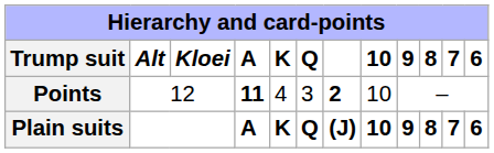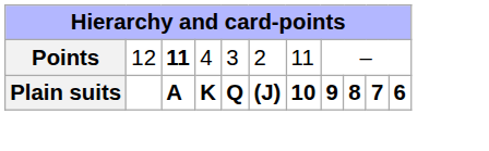 <table class="wikitable" align="float:left"  style="background-color:white">
 <tr style="background-color:#B3B7FF">
 <td colspan="12" align="center"><strong>Hierarchy and card-points</strong></td>
-</tr>
-<tr>
-<th>Trump suit</th>
-<td><strong><em>Alt</em></strong></td>
-<td><strong><em>Kloei</em></strong></td>
-<td><strong>A</strong></td>
-<td><strong>K</strong></td>
-<td><strong>Q</strong></td>
-<td></td>
-<td><strong>10</strong></td>
-<td><strong>9</strong></td>
-<td><strong>8</strong></td>
-<td><strong>7</strong></td>
-<td><strong>6</strong></td>
 </tr>
 <tr>
 <th>Points</th>
 <td colspan=2 align=center>12</td>
 <td><strong>11</strong></td>
 <td>4</td>
 <td>3</td>
-<td><strong>2</strong></td>
-<td>10</td>
+<td>2</td>
+<td>11</td>
 <td colspan=4 align=center>–</td>
 </tr>
 <tr>
 <th>Plain suits</th>
 <td colspan=2></td>
 <td><strong>A</strong></td>
 <td><strong>K</strong></td>
 <td><strong>Q</strong></td>
 <td><strong>(J)</strong></td>
 <td><strong>10</strong></td>
 <td><strong>9</strong></td>
 <td><strong>8</strong></td>
 <td><strong>7</strong></td>
 <td><strong>6</strong></td>
 </tr>
 </table>
